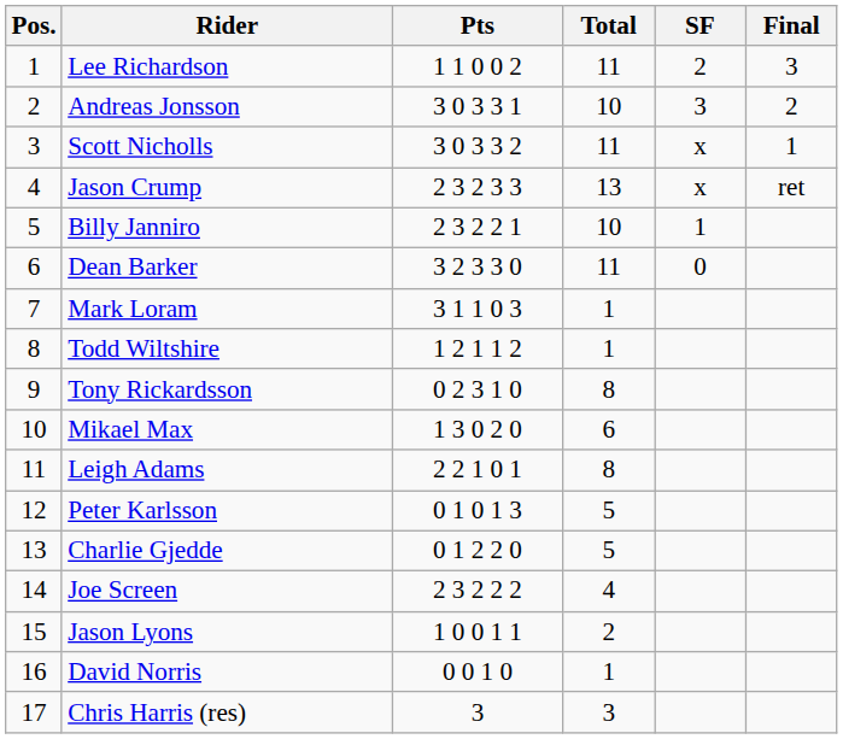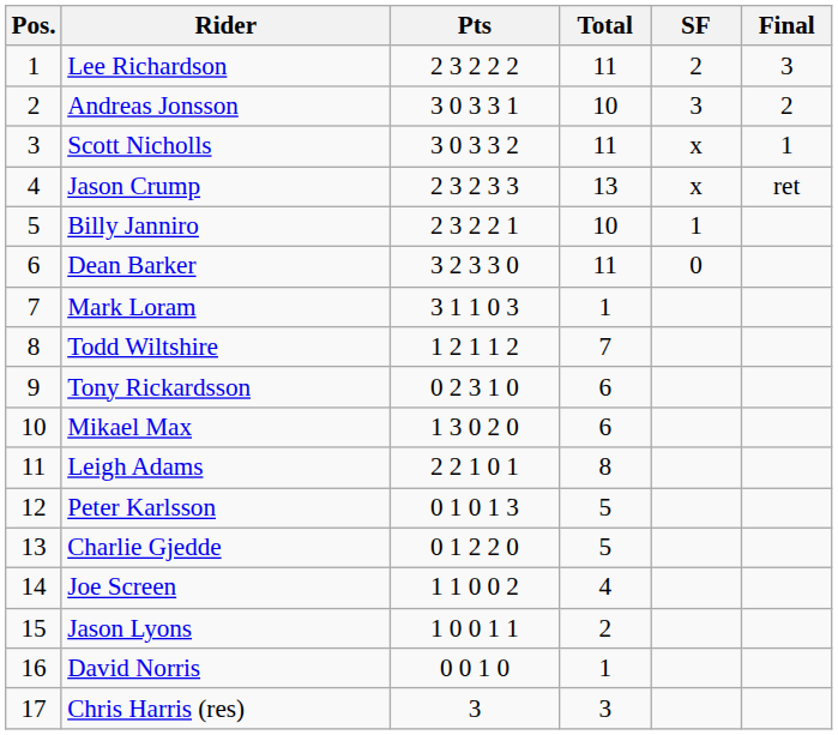 <table class=wikitable>
 <tr>
 <th width=25px>Pos.</th>
 <th width=200px>Rider</th>
 <th width=100px>Pts</th>
 <th width=50px>Total</th>
 <th width=50px>SF</th>
 <th width=50px>Final</th>
 </tr>
 <tr align=center >
 <td>1</td>
 <td align=left> <a href='#'>Lee Richardson</a></td>
-<td>1	1	0	0	2</td>
+<td>2	3	2	2	2</td>
 <td>11</td>
 <td>2</td>
 <td>3</td>
 </tr>
 <tr align=center>
 <td>2</td>
 <td align=left> <a href='#'>Andreas Jonsson</a></td>
 <td>3	0	3	3	1</td>
 <td>10</td>
 <td>3</td>
 <td>2</td>
 </tr>
 <tr align=center>
 <td>3</td>
 <td align=left> <a href='#'>Scott Nicholls</a></td>
 <td>3	0	3	3	2</td>
 <td>11</td>
 <td>x</td>
 <td>1</td>
 </tr>
 <tr align=center>
 <td>4</td>
 <td align=left> <a href='#'>Jason Crump</a></td>
 <td>2	3	2	3	3</td>
 <td>13</td>
 <td>x</td>
 <td>ret</td>
 </tr>
 <tr align=center>
 <td>5</td>
 <td align=left> <a href='#'>Billy Janniro</a></td>
 <td>2	3	2	2	1</td>
 <td>10</td>
 <td>1</td>
 <td></td>
 </tr>
 <tr align=center>
 <td>6</td>
 <td align=left> <a href='#'>Dean Barker</a></td>
 <td>3	2	3	3	0</td>
 <td>11</td>
 <td>0</td>
 <td></td>
 </tr>
 <tr align=center>
 <td>7</td>
 <td align=left> <a href='#'>Mark Loram</a></td>
 <td>3	1	1	0	3</td>
 <td>1</td>
 <td></td>
 <td></td>
 </tr>
 <tr align=center>
 <td>8</td>
 <td align=left> <a href='#'>Todd Wiltshire</a></td>
 <td>1	2	1	1	2</td>
-<td>1</td>
+<td>7</td>
 <td></td>
 <td></td>
 </tr>
 <tr align=center>
 <td>9</td>
 <td align=left> <a href='#'>Tony Rickardsson</a></td>
 <td>0	2	3	1	0</td>
-<td>8</td>
+<td>6</td>
 <td></td>
 <td></td>
 </tr>
 <tr align=center>
 <td>10</td>
 <td align=left>  <a href='#'>Mikael Max</a></td>
 <td>1	3	0	2	0</td>
 <td>6</td>
 <td></td>
 <td></td>
 </tr>
 <tr align=center>
 <td>11</td>
 <td align=left> <a href='#'>Leigh Adams</a></td>
 <td>2	2	1	0	1</td>
 <td>8</td>
 <td></td>
 <td></td>
 </tr>
 <tr align=center>
 <td>12</td>
 <td align=left> <a href='#'>Peter Karlsson</a></td>
 <td>0	1	0	1 3</td>
 <td>5</td>
 <td></td>
 <td></td>
 </tr>
 <tr align=center>
 <td>13</td>
 <td align=left> <a href='#'>Charlie Gjedde</a></td>
 <td>0	1	2	2	0</td>
 <td>5</td>
 <td></td>
 <td></td>
 </tr>
 <tr align=center>
 <td>14</td>
 <td align=left> <a href='#'>Joe Screen</a></td>
-<td>2	3	2	2	2</td>
+<td>1	1	0	0	2</td>
 <td>4</td>
 <td></td>
 <td></td>
 </tr>
 <tr align=center>
 <td>15</td>
 <td align=left> <a href='#'>Jason Lyons</a></td>
 <td>1	0	0	1	1</td>
 <td>2</td>
 <td></td>
 <td></td>
 </tr>
 <tr align=center>
 <td>16</td>
 <td align=left> <a href='#'>David Norris</a></td>
 <td>0	0	1	0</td>
 <td>1</td>
 <td></td>
 <td></td>
 </tr>
 <tr align=center>
 <td>17</td>
 <td align=left> <a href='#'>Chris Harris</a> (res)</td>
 <td>3</td>
 <td>3</td>
 <td></td>
 <td></td>
 </tr>
 </table>
